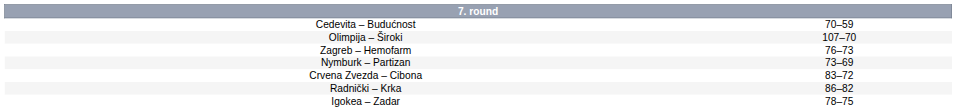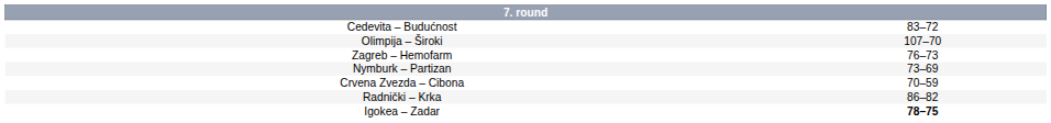 <table border=0 cellspacing=0 cellpadding=1em style="font-size: 85%; border-collapse: collapse;" width=100%>
 <tr>
 <td colspan=5 bgcolor=#98A1B2 style="border:1px solid #7A8392; text-align:center; color:#FFFFFF;"><strong>7. round</strong></td>
 </tr>
 <tr align=center bgcolor=#FFFFFF>
 <td>Cedevita – Budućnost</td>
-<td>70–59</td>
+<td>83–72</td>
 </tr>
 <tr align=center bgcolor=#f5f5f5>
 <td>Olimpija – Široki</td>
 <td>107–70</td>
 </tr>
 <tr align=center bgcolor=#FFFFFF>
 <td>Zagreb – Hemofarm</td>
 <td>76–73</td>
 </tr>
 <tr align=center bgcolor=#f5f5f5>
 <td>Nymburk – Partizan</td>
 <td>73–69</td>
 </tr>
 <tr align=center bgcolor=#FFFFFF>
 <td>Crvena Zvezda – Cibona</td>
-<td>83–72</td>
+<td>70–59</td>
 </tr>
 <tr align=center bgcolor=#f5f5f5>
 <td>Radnički – Krka</td>
 <td>86–82</td>
 </tr>
 <tr align=center bgcolor=#FFFFFF>
 <td>Igokea – Zadar</td>
-<td>78–75</td>
+<td><strong>78–75</strong></td>
 </tr>
 </table>
